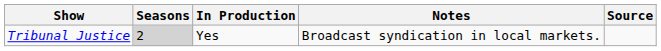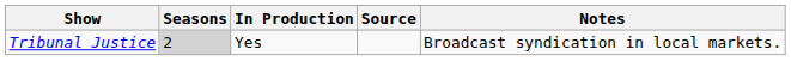 <table class="wikitable">
 <tr>
 <th>Show</th>
 <th>Seasons</th>
 <th>In Production</th>
+<th>Source</th>
 <th>Notes</th>
-<th>Source</th>
 </tr>
 <tr>
 <td><em><a href='#'>Tribunal Justice</a></em></td>
 <td style="background: lightgrey;">2</td>
 <td>Yes</td>
+<td></td>
 <td>Broadcast syndication in local markets.</td>
-<td></td>
 </tr>
 </table>
